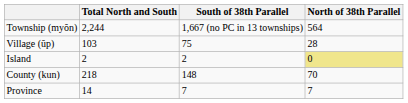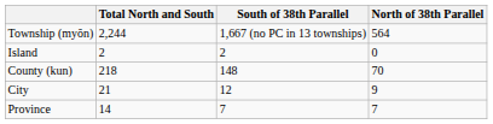 <table class="wikitable">
 <tr>
 <th></th>
 <th>Total North and South</th>
 <th>South of 38th Parallel</th>
 <th>North of 38th Parallel</th>
 </tr>
 <tr>
 <td>Township (myŏn)</td>
 <td>2,244</td>
 <td>1,667 (no PC in 13 townships)</td>
 <td>564</td>
 </tr>
 <tr>
-<td>Village (ŭp)</td>
-<td>103</td>
-<td>75</td>
-<td>28</td>
-</tr>
-<tr>
 <td>Island</td>
 <td>2</td>
 <td>2</td>
-<td style="background: khaki;">0</td>
+<td>0</td>
 </tr>
 <tr>
 <td>County (kun)</td>
 <td>218</td>
 <td>148</td>
 <td>70</td>
 </tr>
 <tr>
+<td>City</td>
+<td>21</td>
+<td>12</td>
+<td>9</td>
+</tr>
+<tr>
 <td>Province</td>
 <td>14</td>
 <td>7</td>
 <td>7</td>
 </tr>
 </table>
